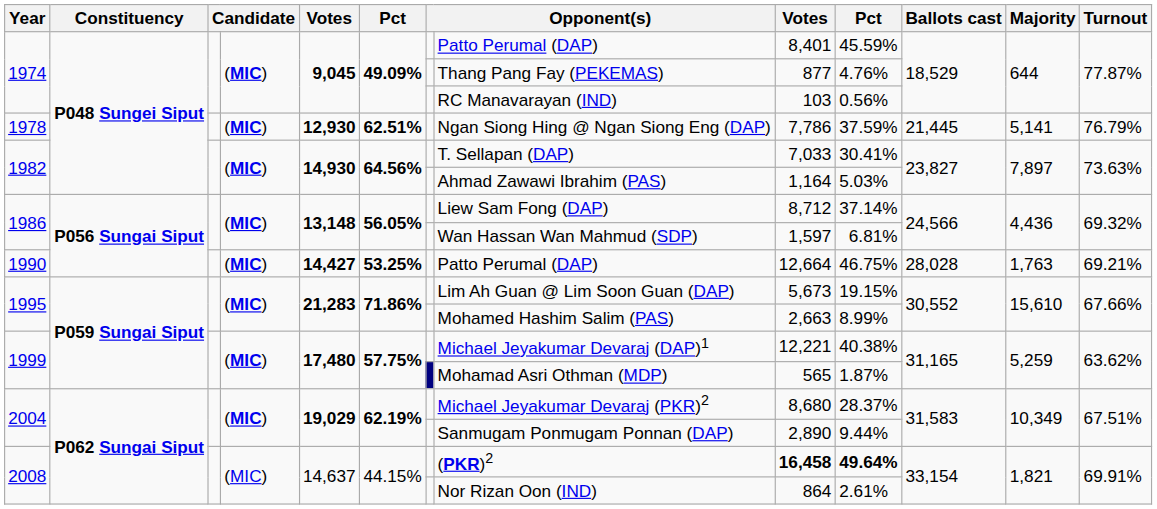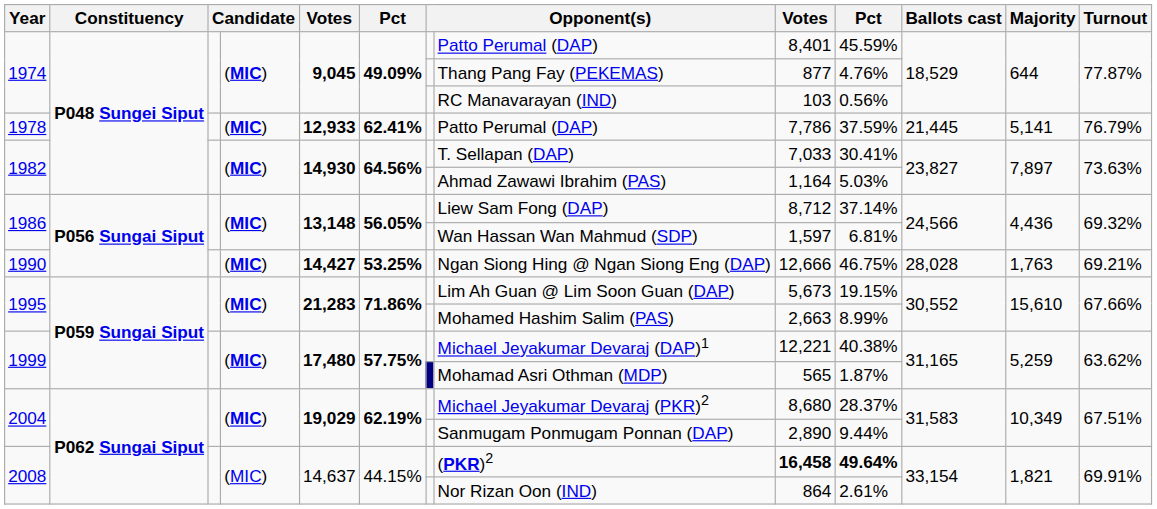 <table class="wikitable" style="margin:0.5em ; font-size:95%">
 <tr>
 <th>Year</th>
 <th>Constituency</th>
 <th colspan=2>Candidate</th>
 <th>Votes</th>
 <th>Pct</th>
 <th colspan=2>Opponent(s)</th>
 <th>Votes</th>
 <th>Pct</th>
 <th>Ballots cast</th>
 <th>Majority</th>
 <th>Turnout</th>
 </tr>
 <tr>
 <td rowspan="3"><a href='#'>1974</a></td>
 <td rowspan="6"><strong>P048 <a href='#'>Sungei Siput</a></strong></td>
 <td rowspan="3" ></td>
 <td rowspan="3"> (<a href='#'><strong>MIC</strong></a>)</td>
 <td rowspan="3" align="right"><strong>9,045</strong></td>
 <td rowspan="3"><strong>49.09%</strong></td>
 <td></td>
 <td><a href='#'>Patto Perumal</a> (<a href='#'>DAP</a>)</td>
 <td align="right">8,401</td>
 <td>45.59%</td>
 <td rowspan="3">18,529</td>
 <td rowspan="3">644</td>
 <td rowspan="3">77.87%</td>
 </tr>
 <tr>
 <td></td>
 <td>Thang Pang Fay (<a href='#'>PEKEMAS</a>)</td>
 <td align="right">877</td>
 <td>4.76%</td>
 </tr>
 <tr>
 <td></td>
 <td>RC Manavarayan (<a href='#'>IND</a>)</td>
 <td align="right">103</td>
 <td>0.56%</td>
 </tr>
 <tr>
 <td><a href='#'>1978</a></td>
 <td></td>
 <td> (<a href='#'><strong>MIC</strong></a>)</td>
-<td align="right"><strong>12,930</strong></td>
-<td><strong>62.51%</strong></td>
+<td align="right"><strong>12,933</strong></td>
+<td><strong>62.41%</strong></td>
 <td></td>
-<td>Ngan Siong Hing @ Ngan Siong Eng (<a href='#'>DAP</a>)</td>
+<td>Patto Perumal (<a href='#'>DAP</a>)</td>
 <td align="right">7,786</td>
 <td>37.59%</td>
 <td>21,445</td>
 <td>5,141</td>
 <td>76.79%</td>
 </tr>
 <tr>
 <td rowspan="2"><a href='#'>1982</a></td>
 <td rowspan="2" ></td>
 <td rowspan="2"> (<a href='#'><strong>MIC</strong></a>)</td>
 <td rowspan="2" align="right"><strong>14,930</strong></td>
 <td rowspan="2"><strong>64.56%</strong></td>
 <td></td>
 <td>T. Sellapan (<a href='#'>DAP</a>)</td>
 <td align="right">7,033</td>
 <td>30.41%</td>
 <td rowspan="2">23,827</td>
 <td rowspan="2">7,897</td>
 <td rowspan="2">73.63%</td>
 </tr>
 <tr>
 <td></td>
 <td>Ahmad Zawawi Ibrahim (<a href='#'>PAS</a>)</td>
 <td align="right">1,164</td>
 <td>5.03%</td>
 </tr>
 <tr>
 <td rowspan="2"><a href='#'>1986</a></td>
 <td rowspan="3"><strong>P056 <a href='#'>Sungai Siput</a></strong></td>
 <td rowspan="2" ></td>
 <td rowspan="2"> (<a href='#'><strong>MIC</strong></a>)</td>
 <td rowspan="2" align="right"><strong>13,148</strong></td>
 <td rowspan="2"><strong>56.05%</strong></td>
 <td></td>
 <td>Liew Sam Fong (<a href='#'>DAP</a>)</td>
 <td align="right">8,712</td>
 <td>37.14%</td>
 <td rowspan="2">24,566</td>
 <td rowspan="2">4,436</td>
 <td rowspan="2">69.32%</td>
 </tr>
 <tr>
 <td bgcolor=></td>
 <td>Wan Hassan Wan Mahmud (<a href='#'>SDP</a>)</td>
 <td align="right">1,597</td>
 <td align="right">6.81%</td>
 </tr>
 <tr>
 <td><a href='#'>1990</a></td>
 <td></td>
 <td> (<a href='#'><strong>MIC</strong></a>)</td>
 <td align="right"><strong>14,427</strong></td>
 <td><strong>53.25%</strong></td>
 <td></td>
-<td>Patto Perumal (<a href='#'>DAP</a>)</td>
-<td align="right">12,664</td>
+<td>Ngan Siong Hing @ Ngan Siong Eng (<a href='#'>DAP</a>)</td>
+<td align="right">12,666</td>
 <td>46.75%</td>
 <td>28,028</td>
 <td>1,763</td>
 <td>69.21%</td>
 </tr>
 <tr>
 <td rowspan="2"><a href='#'>1995</a></td>
 <td rowspan="4"><strong>P059 <a href='#'>Sungai Siput</a></strong></td>
 <td rowspan="2" ></td>
 <td rowspan="2"> (<a href='#'><strong>MIC</strong></a>)</td>
 <td rowspan="2" align="right"><strong>21,283</strong></td>
 <td rowspan="2"><strong>71.86%</strong></td>
 <td></td>
 <td>Lim Ah Guan @ Lim Soon Guan (<a href='#'>DAP</a>)</td>
 <td align="right">5,673</td>
 <td>19.15%</td>
 <td rowspan="2">30,552</td>
 <td rowspan="2">15,610</td>
 <td rowspan="2">67.66%</td>
 </tr>
 <tr>
 <td></td>
 <td>Mohamed Hashim Salim (<a href='#'>PAS</a>)</td>
 <td align="right">2,663</td>
 <td>8.99%</td>
 </tr>
 <tr>
 <td rowspan="2"><a href='#'>1999</a></td>
 <td rowspan="2" ></td>
 <td rowspan="2"> (<a href='#'><strong>MIC</strong></a>)</td>
 <td rowspan="2" align="right"><strong>17,480</strong></td>
 <td rowspan="2"><strong>57.75%</strong></td>
 <td></td>
 <td><a href='#'>Michael Jeyakumar Devaraj</a> (<a href='#'>DAP</a>)<sup>1</sup></td>
 <td align="right">12,221</td>
 <td>40.38%</td>
 <td rowspan="2">31,165</td>
 <td rowspan="2">5,259</td>
 <td rowspan="2">63.62%</td>
 </tr>
 <tr>
 <td style="background-color: #000080;"></td>
 <td>Mohamad Asri Othman (<a href='#'>MDP</a>)</td>
 <td align="right">565</td>
 <td>1.87%</td>
 </tr>
 <tr>
 <td rowspan="2"><a href='#'>2004</a></td>
 <td rowspan="4"><strong>P062 <a href='#'>Sungai Siput</a></strong></td>
 <td rowspan="2" ></td>
 <td rowspan="2"> (<a href='#'><strong>MIC</strong></a>)</td>
 <td rowspan="2" align="right"><strong>19,029</strong></td>
 <td rowspan="2"><strong>62.19%</strong></td>
 <td></td>
 <td><a href='#'>Michael Jeyakumar Devaraj</a> (<a href='#'>PKR</a>)<sup>2</sup></td>
 <td align="right">8,680</td>
 <td>28.37%</td>
 <td rowspan="2">31,583</td>
 <td rowspan="2">10,349</td>
 <td rowspan="2">67.51%</td>
 </tr>
 <tr>
 <td></td>
 <td>Sanmugam Ponmugam Ponnan (<a href='#'>DAP</a>)</td>
 <td align="right">2,890</td>
 <td>9.44%</td>
 </tr>
 <tr>
 <td rowspan="2"><a href='#'>2008</a></td>
 <td rowspan="2" ></td>
 <td rowspan="2"> (<a href='#'>MIC</a>)</td>
 <td rowspan="2" align="right">14,637</td>
 <td rowspan="2">44.15%</td>
 <td></td>
 <td> (<a href='#'><strong>PKR</strong></a>)<sup>2</sup></td>
 <td align="right"><strong>16,458</strong></td>
 <td><strong>49.64%</strong></td>
 <td rowspan="2">33,154</td>
 <td rowspan="2">1,821</td>
 <td rowspan="2">69.91%</td>
 </tr>
 <tr>
 <td></td>
 <td>Nor Rizan Oon (<a href='#'>IND</a>)</td>
 <td align="right">864</td>
 <td>2.61%</td>
 </tr>
 </table>
